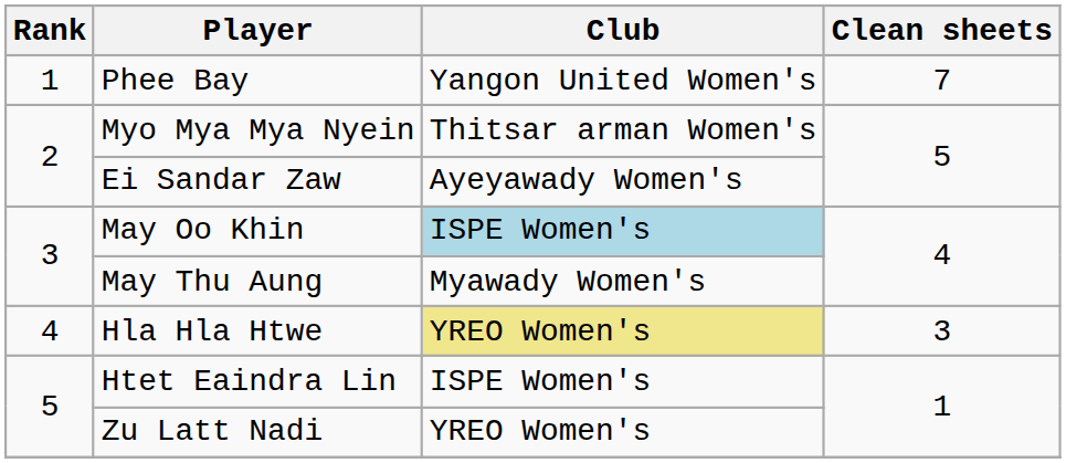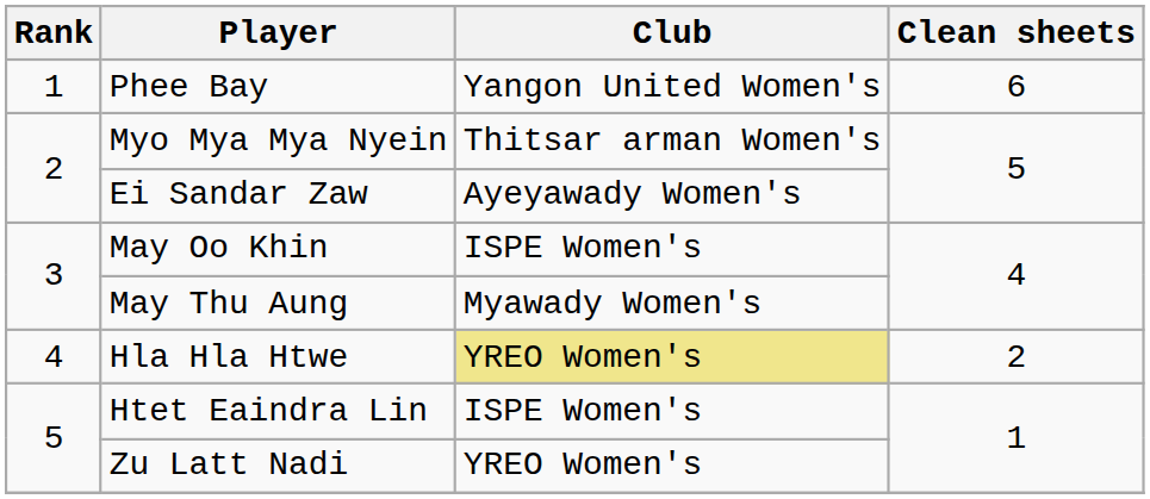 <table class="wikitable" style="text-align:center">
 <tr>
 <th>Rank</th>
 <th>Player</th>
 <th>Club</th>
 <th>Clean sheets</th>
 </tr>
 <tr>
 <td>1</td>
 <td align="left"> Phee Bay</td>
 <td align="left">Yangon United Women's</td>
-<td>7</td>
+<td>6</td>
 </tr>
 <tr>
 <td rowspan="2">2</td>
 <td align="left"> Myo Mya Mya Nyein</td>
 <td align="left">Thitsar arman Women's</td>
 <td rowspan="2">5</td>
 </tr>
 <tr>
 <td align="left"> Ei Sandar Zaw</td>
 <td align="left">Ayeyawady Women's</td>
 </tr>
 <tr>
 <td rowspan="2">3</td>
 <td align="left"> May Oo Khin</td>
-<td align="left" style="background: lightblue;">ISPE Women's</td>
+<td align="left">ISPE Women's</td>
 <td rowspan="2">4</td>
 </tr>
 <tr>
 <td align="left"> May Thu Aung</td>
 <td align="left">Myawady Women's</td>
 </tr>
 <tr>
 <td>4</td>
 <td align="left"> Hla Hla Htwe</td>
 <td align="left" style="background: khaki;">YREO Women's</td>
-<td>3</td>
+<td>2</td>
 </tr>
 <tr>
 <td rowspan="2">5</td>
 <td align="left"> Htet Eaindra Lin</td>
 <td align="left">ISPE Women's</td>
 <td rowspan="2">1</td>
 </tr>
 <tr>
 <td align="left"> Zu Latt Nadi</td>
 <td align="left">YREO Women's</td>
 </tr>
 <tr>
 </tr>
 </table>
